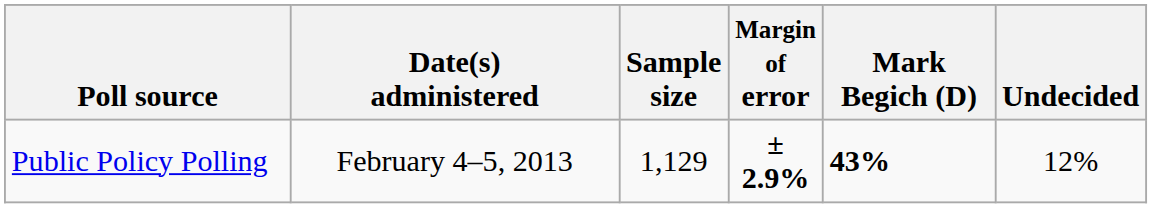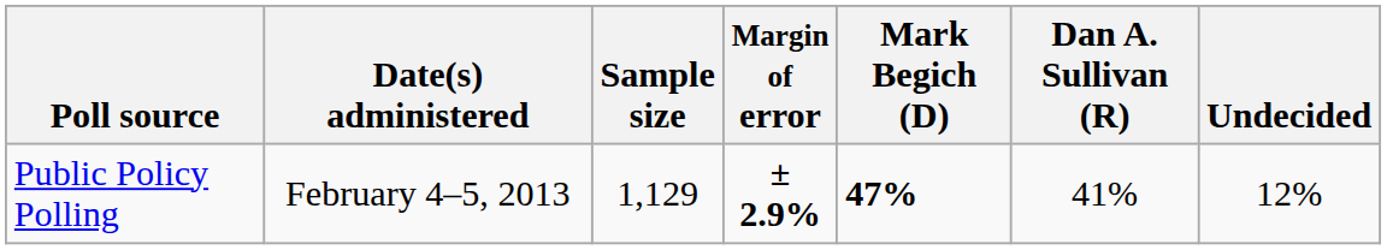 <table class="wikitable">
 <tr valign= bottom>
 <th style="width:185px;">Poll source</th>
 <th style="width:200px;">Date(s)<br>administered</th>
 <th class=small>Sample<br>size</th>
 <th class=small><small>Margin of</small><br>error</th>
 <th style="width:100px;">Mark<br>Begich (D)</th>
+<th style="width:100px;">Dan A.<br>Sullivan (R)</th>
 <th>Undecided</th>
 </tr>
 <tr>
 <td><a href='#'>Public Policy Polling</a></td>
 <td align=center>February 4–5, 2013</td>
 <td align=center>1,129</td>
 <td align=center><strong>± 2.9%</strong></td>
-<td><strong>43%</strong></td>
+<td><strong>47%</strong></td>
+<td align=center>41%</td>
 <td align=center>12%</td>
 </tr>
 </table>
